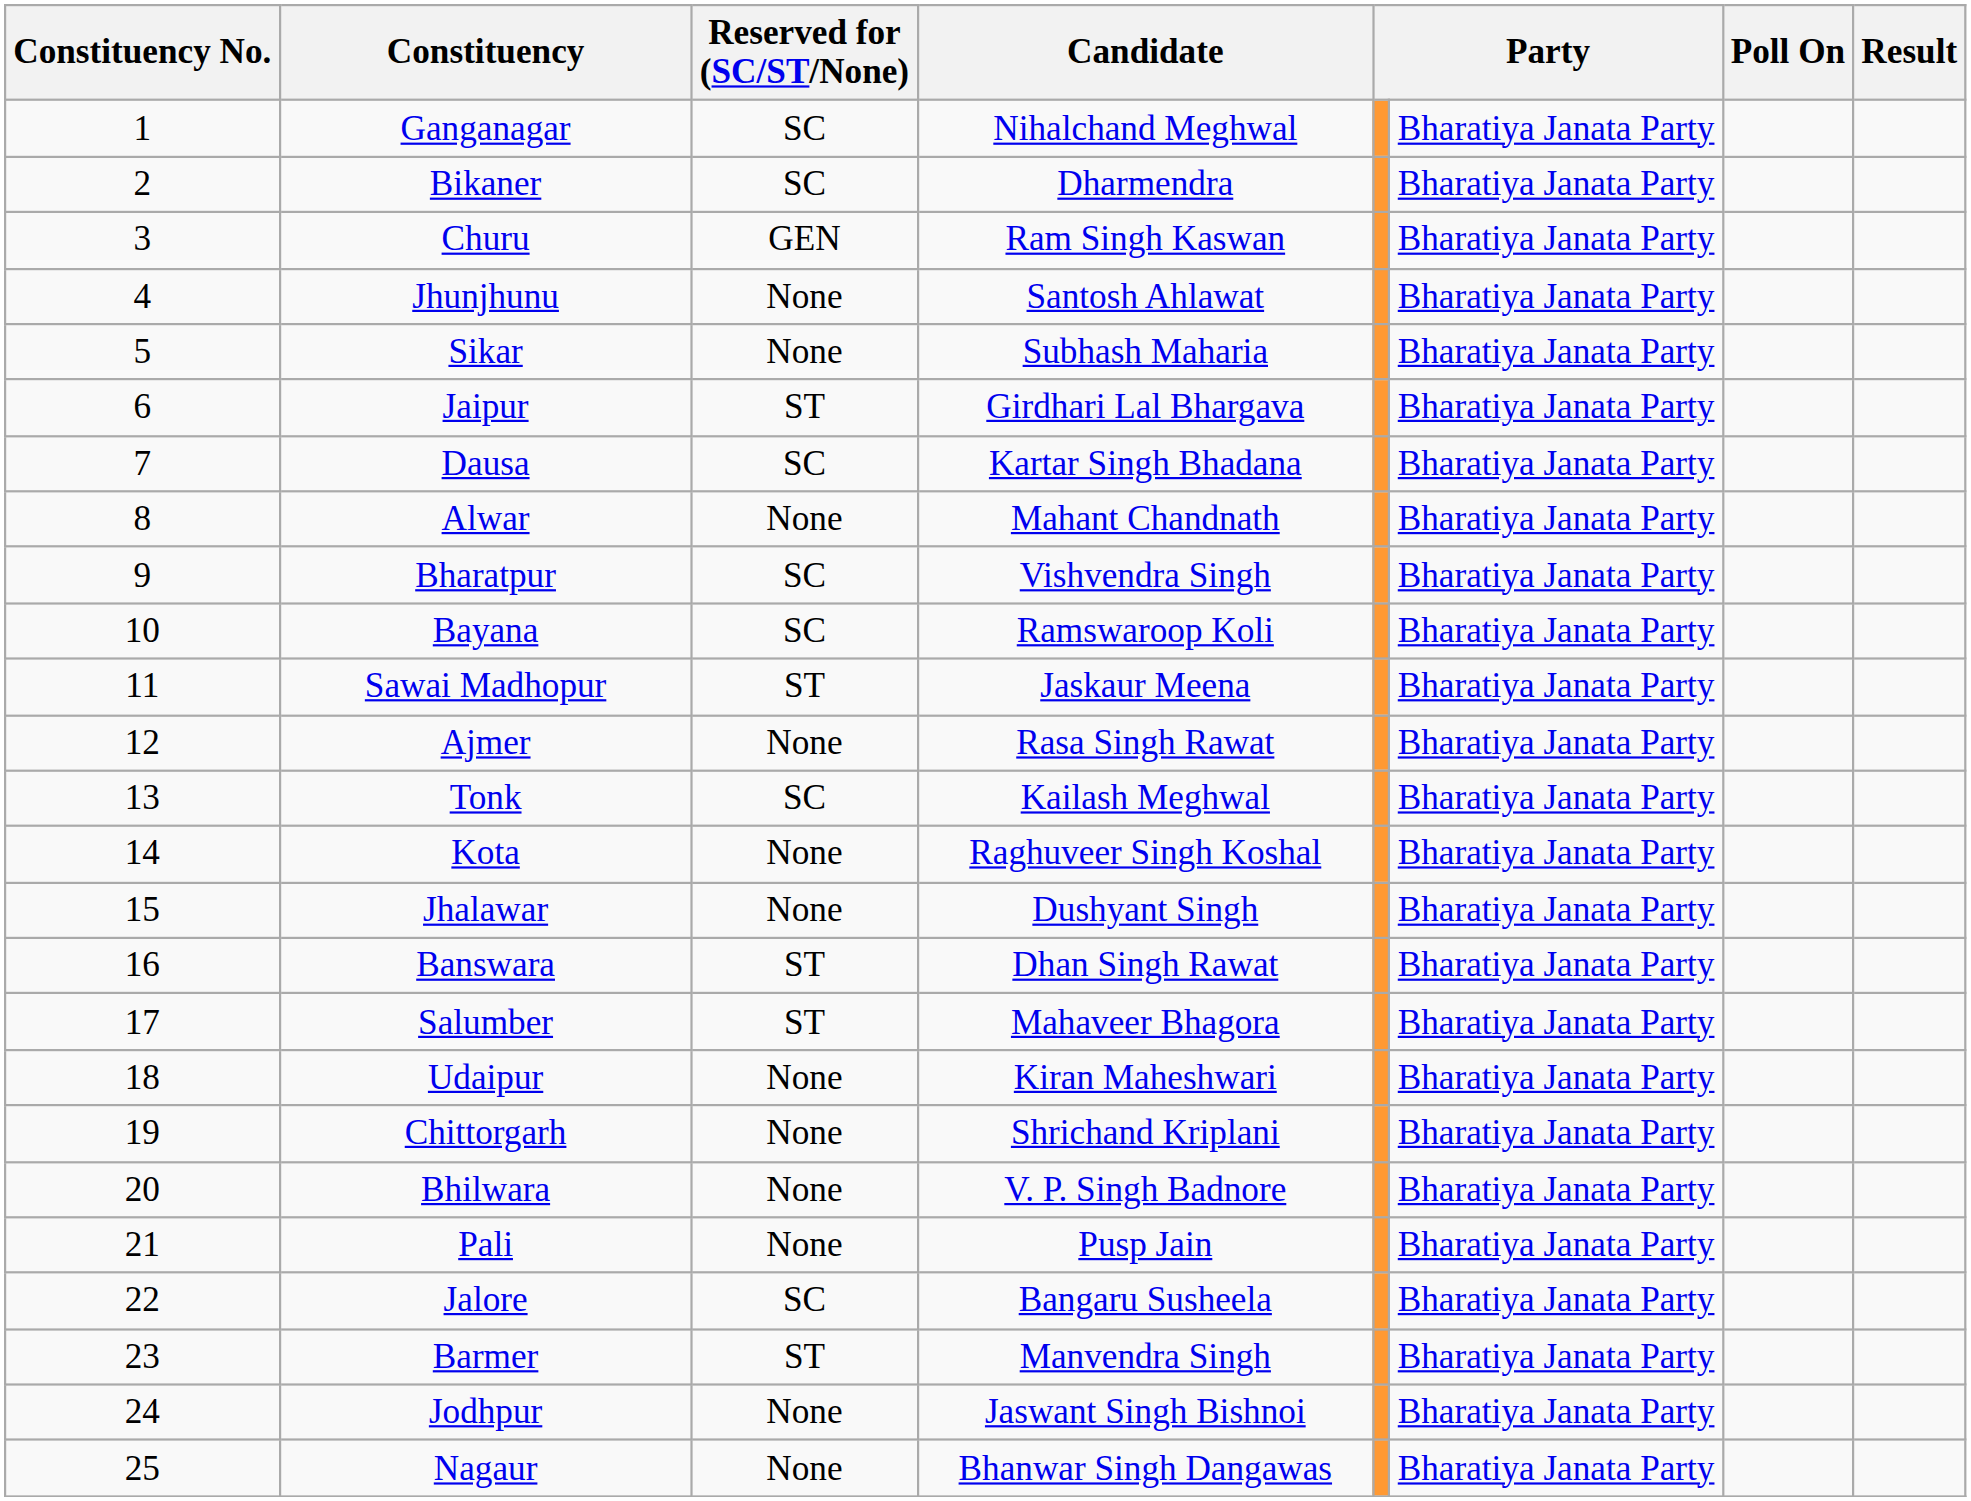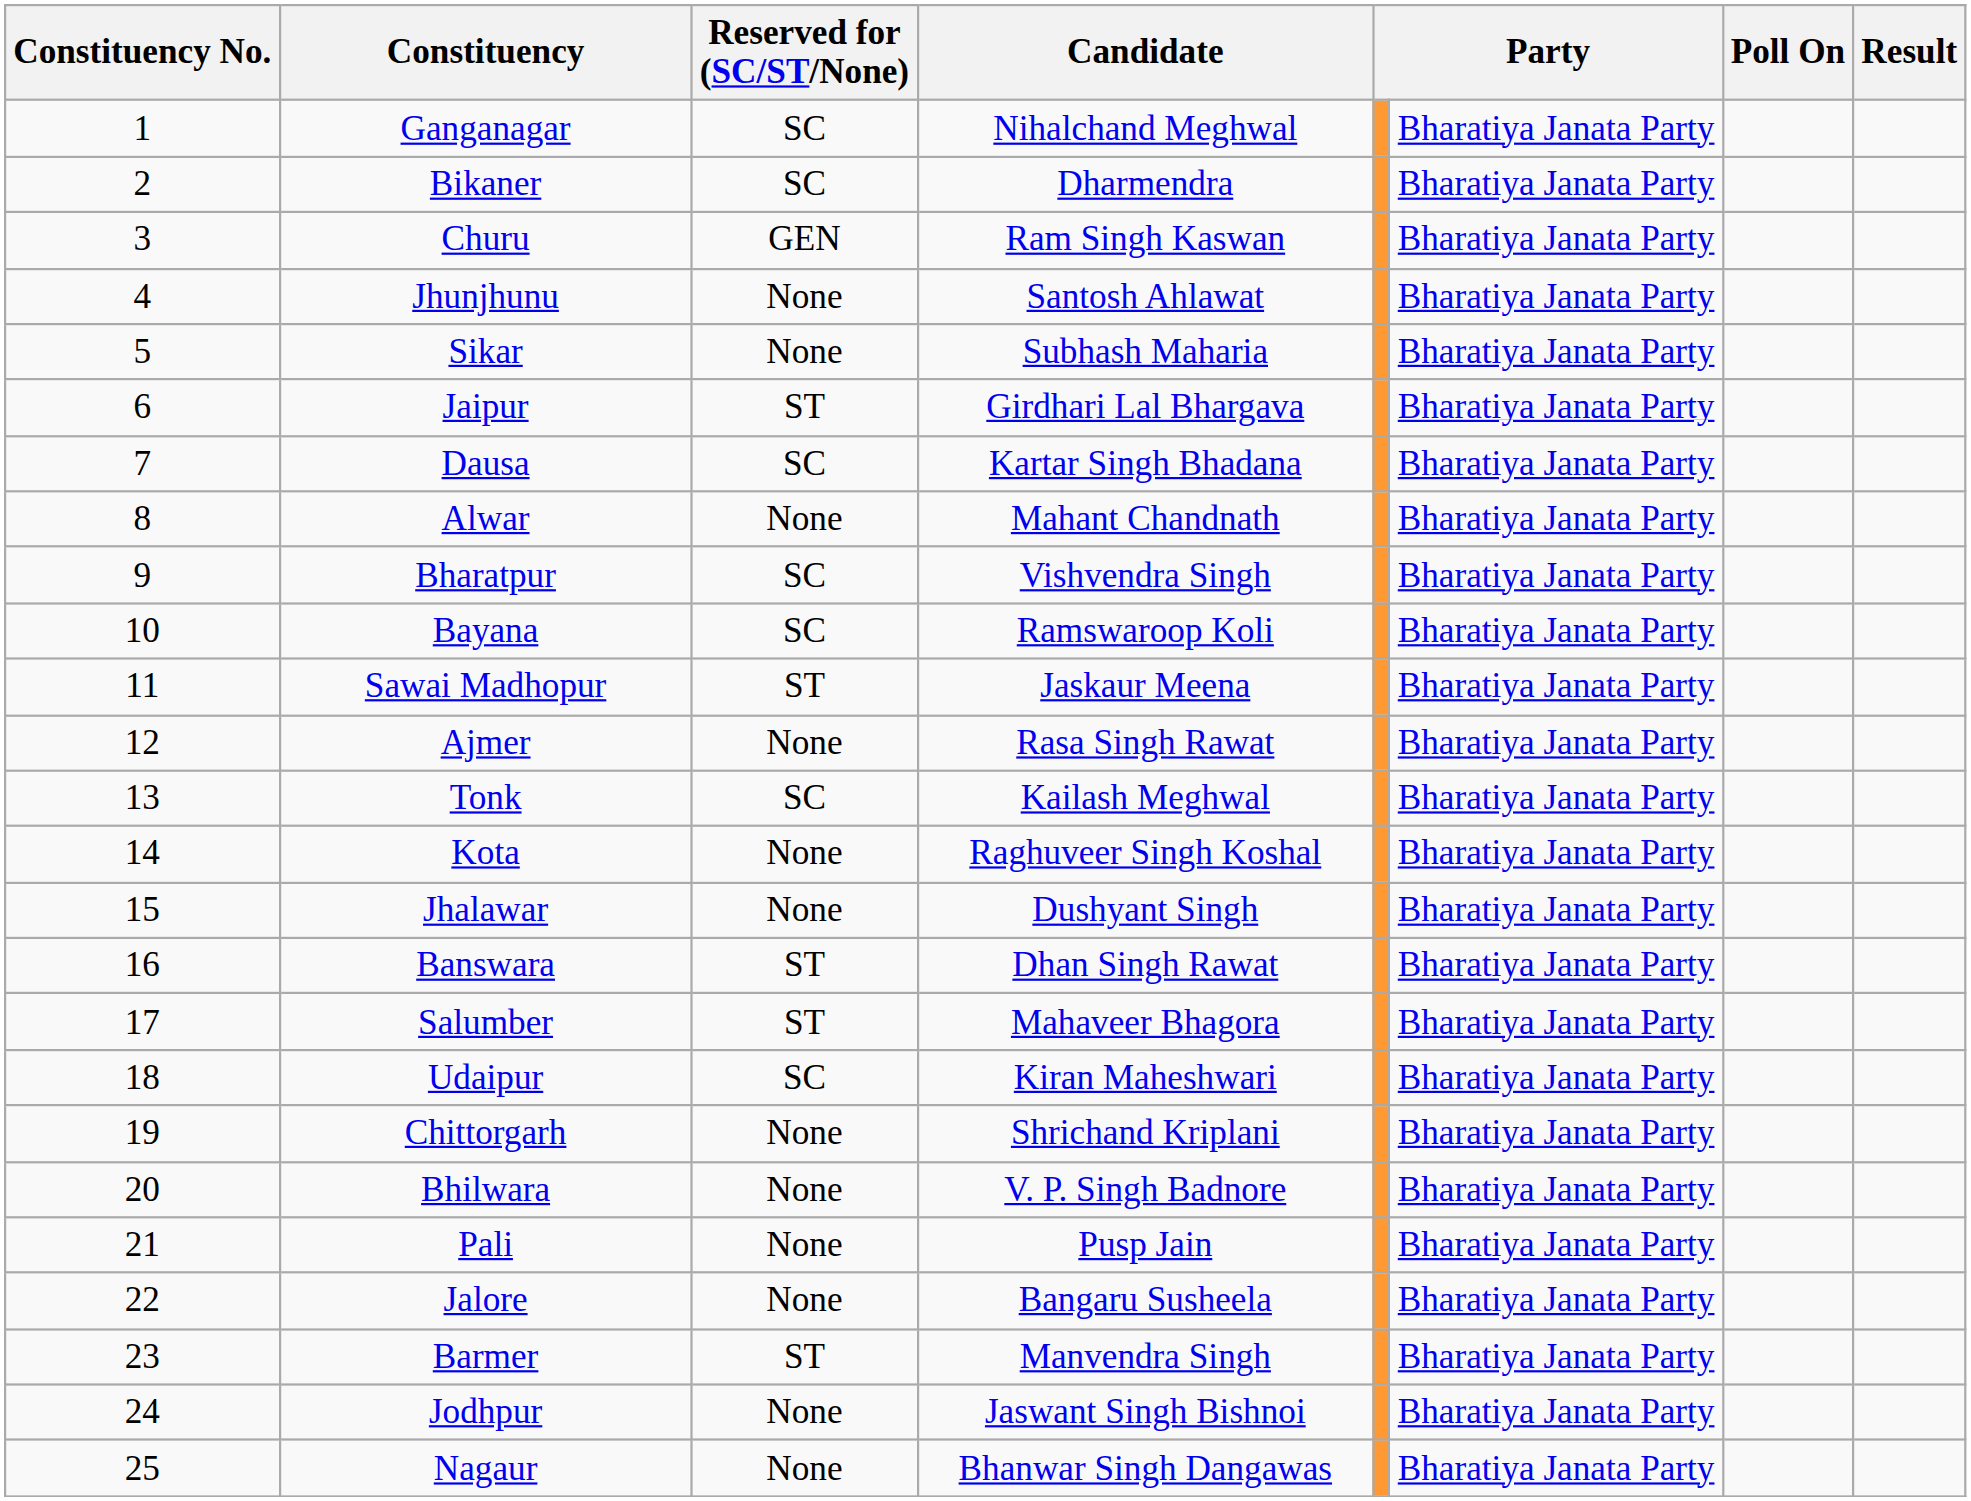 <table class="wikitable sortable" style="text-align:center">
 <tr>
 <th>Constituency No.</th>
 <th style="width:180px;">Constituency</th>
 <th>Reserved for<br>(<a href='#'>SC/ST</a>/None)</th>
 <th style="width:200px;">Candidate</th>
 <th colspan="2">Party</th>
 <th>Poll On</th>
 <th>Result</th>
 </tr>
 <tr>
 <td>1</td>
 <td><a href='#'>Ganganagar</a></td>
 <td>SC</td>
 <td><a href='#'>Nihalchand Meghwal</a></td>
 <td bgcolor=#FF9933></td>
 <td><a href='#'>Bharatiya Janata Party</a></td>
 <td></td>
 <td></td>
 </tr>
 <tr>
 <td>2</td>
 <td><a href='#'>Bikaner</a></td>
 <td>SC</td>
 <td><a href='#'>Dharmendra</a></td>
 <td bgcolor=#FF9933></td>
 <td><a href='#'>Bharatiya Janata Party</a></td>
 <td></td>
 <td></td>
 </tr>
 <tr>
 <td>3</td>
 <td><a href='#'>Churu</a></td>
 <td>GEN</td>
 <td><a href='#'>Ram Singh Kaswan</a></td>
 <td bgcolor=#FF9933></td>
 <td><a href='#'>Bharatiya Janata Party</a></td>
 <td></td>
 <td></td>
 </tr>
 <tr>
 <td>4</td>
 <td><a href='#'>Jhunjhunu</a></td>
 <td>None</td>
 <td><a href='#'>Santosh Ahlawat</a></td>
 <td bgcolor=#FF9933></td>
 <td><a href='#'>Bharatiya Janata Party</a></td>
 <td></td>
 <td></td>
 </tr>
 <tr>
 <td>5</td>
 <td><a href='#'>Sikar</a></td>
 <td>None</td>
 <td><a href='#'>Subhash Maharia</a></td>
 <td bgcolor=#FF9933></td>
 <td><a href='#'>Bharatiya Janata Party</a></td>
 <td></td>
 <td></td>
 </tr>
 <tr>
 <td>6</td>
 <td><a href='#'>Jaipur</a></td>
 <td>ST</td>
 <td><a href='#'>Girdhari Lal Bhargava</a></td>
 <td bgcolor=#FF9933></td>
 <td><a href='#'>Bharatiya Janata Party</a></td>
 <td></td>
 <td></td>
 </tr>
 <tr>
 <td>7</td>
 <td><a href='#'>Dausa</a></td>
 <td>SC</td>
 <td><a href='#'>Kartar Singh Bhadana</a></td>
 <td bgcolor=#FF9933></td>
 <td><a href='#'>Bharatiya Janata Party</a></td>
 <td></td>
 <td></td>
 </tr>
 <tr>
 <td>8</td>
 <td><a href='#'>Alwar</a></td>
 <td>None</td>
 <td><a href='#'>Mahant Chandnath</a></td>
 <td bgcolor=#FF9933></td>
 <td><a href='#'>Bharatiya Janata Party</a></td>
 <td></td>
 <td></td>
 </tr>
 <tr>
 <td>9</td>
 <td><a href='#'>Bharatpur</a></td>
 <td>SC</td>
 <td><a href='#'>Vishvendra Singh</a></td>
 <td bgcolor=#FF9933></td>
 <td><a href='#'>Bharatiya Janata Party</a></td>
 <td></td>
 <td></td>
 </tr>
 <tr>
 <td>10</td>
 <td><a href='#'>Bayana</a></td>
 <td>SC</td>
 <td><a href='#'>Ramswaroop Koli</a></td>
 <td bgcolor=#FF9933></td>
 <td><a href='#'>Bharatiya Janata Party</a></td>
 <td></td>
 <td></td>
 </tr>
 <tr>
 <td>11</td>
 <td><a href='#'>Sawai Madhopur</a></td>
 <td>ST</td>
 <td><a href='#'>Jaskaur Meena</a></td>
 <td bgcolor=#FF9933></td>
 <td><a href='#'>Bharatiya Janata Party</a></td>
 <td></td>
 <td></td>
 </tr>
 <tr>
 <td>12</td>
 <td><a href='#'>Ajmer</a></td>
 <td>None</td>
 <td><a href='#'>Rasa Singh Rawat</a></td>
 <td bgcolor=#FF9933></td>
 <td><a href='#'>Bharatiya Janata Party</a></td>
 <td></td>
 <td></td>
 </tr>
 <tr>
 <td>13</td>
 <td><a href='#'>Tonk</a></td>
 <td>SC</td>
 <td><a href='#'>Kailash Meghwal</a></td>
 <td bgcolor=#FF9933></td>
 <td><a href='#'>Bharatiya Janata Party</a></td>
 <td></td>
 <td></td>
 </tr>
 <tr>
 <td>14</td>
 <td><a href='#'>Kota</a></td>
 <td>None</td>
 <td><a href='#'>Raghuveer Singh Koshal</a></td>
 <td bgcolor=#FF9933></td>
 <td><a href='#'>Bharatiya Janata Party</a></td>
 <td></td>
 <td></td>
 </tr>
 <tr>
 <td>15</td>
 <td><a href='#'>Jhalawar</a></td>
 <td>None</td>
 <td><a href='#'>Dushyant Singh</a></td>
 <td bgcolor=#FF9933></td>
 <td><a href='#'>Bharatiya Janata Party</a></td>
 <td></td>
 <td></td>
 </tr>
 <tr>
 <td>16</td>
 <td><a href='#'>Banswara</a></td>
 <td>ST</td>
 <td><a href='#'>Dhan Singh Rawat</a></td>
 <td bgcolor=#FF9933></td>
 <td><a href='#'>Bharatiya Janata Party</a></td>
 <td></td>
 <td></td>
 </tr>
 <tr>
 <td>17</td>
 <td><a href='#'>Salumber</a></td>
 <td>ST</td>
 <td><a href='#'>Mahaveer Bhagora</a></td>
 <td bgcolor=#FF9933></td>
 <td><a href='#'>Bharatiya Janata Party</a></td>
 <td></td>
 <td></td>
 </tr>
 <tr>
 <td>18</td>
 <td><a href='#'>Udaipur</a></td>
-<td>None</td>
+<td>SC</td>
 <td><a href='#'>Kiran Maheshwari</a></td>
 <td bgcolor=#FF9933></td>
 <td><a href='#'>Bharatiya Janata Party</a></td>
 <td></td>
 <td></td>
 </tr>
 <tr>
 <td>19</td>
 <td><a href='#'>Chittorgarh</a></td>
 <td>None</td>
 <td><a href='#'>Shrichand Kriplani</a></td>
 <td bgcolor=#FF9933></td>
 <td><a href='#'>Bharatiya Janata Party</a></td>
 <td></td>
 <td></td>
 </tr>
 <tr>
 <td>20</td>
 <td><a href='#'>Bhilwara</a></td>
 <td>None</td>
 <td><a href='#'>V. P. Singh Badnore</a></td>
 <td bgcolor=#FF9933></td>
 <td><a href='#'>Bharatiya Janata Party</a></td>
 <td></td>
 <td></td>
 </tr>
 <tr>
 <td>21</td>
 <td><a href='#'>Pali</a></td>
 <td>None</td>
 <td><a href='#'>Pusp Jain</a></td>
 <td bgcolor=#FF9933></td>
 <td><a href='#'>Bharatiya Janata Party</a></td>
 <td></td>
 <td></td>
 </tr>
 <tr>
 <td>22</td>
 <td><a href='#'>Jalore</a></td>
-<td>SC</td>
+<td>None</td>
 <td><a href='#'>Bangaru Susheela</a></td>
 <td bgcolor=#FF9933></td>
 <td><a href='#'>Bharatiya Janata Party</a></td>
 <td></td>
 <td></td>
 </tr>
 <tr>
 <td>23</td>
 <td><a href='#'>Barmer</a></td>
 <td>ST</td>
 <td><a href='#'>Manvendra Singh</a></td>
 <td bgcolor=#FF9933></td>
 <td><a href='#'>Bharatiya Janata Party</a></td>
 <td></td>
 <td></td>
 </tr>
 <tr>
 <td>24</td>
 <td><a href='#'>Jodhpur</a></td>
 <td>None</td>
 <td><a href='#'>Jaswant Singh Bishnoi</a></td>
 <td bgcolor=#FF9933></td>
 <td><a href='#'>Bharatiya Janata Party</a></td>
 <td></td>
 <td></td>
 </tr>
 <tr>
 <td>25</td>
 <td><a href='#'>Nagaur</a></td>
 <td>None</td>
 <td><a href='#'>Bhanwar Singh Dangawas</a></td>
 <td bgcolor=#FF9933></td>
 <td><a href='#'>Bharatiya Janata Party</a></td>
 <td></td>
 <td></td>
 </tr>
 <tr>
 </tr>
 </table>
